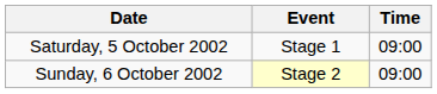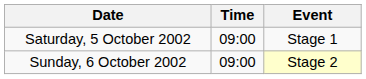 <table class = "wikitable" style="text-align:center;">
 <tr>
 <th width=220>Date</th>
+<th width=50>Time</th>
 <th width=100>Event</th>
-<th width=50>Time</th>
 </tr>
 <tr>
 <td>Saturday, 5 October 2002</td>
+<td>09:00</td>
 <td>Stage 1</td>
-<td>09:00</td>
 </tr>
 <tr>
 <td>Sunday, 6 October 2002</td>
+<td>09:00</td>
 <td bgcolor=ffffcc>Stage 2</td>
-<td>09:00</td>
 </tr>
 </table>
